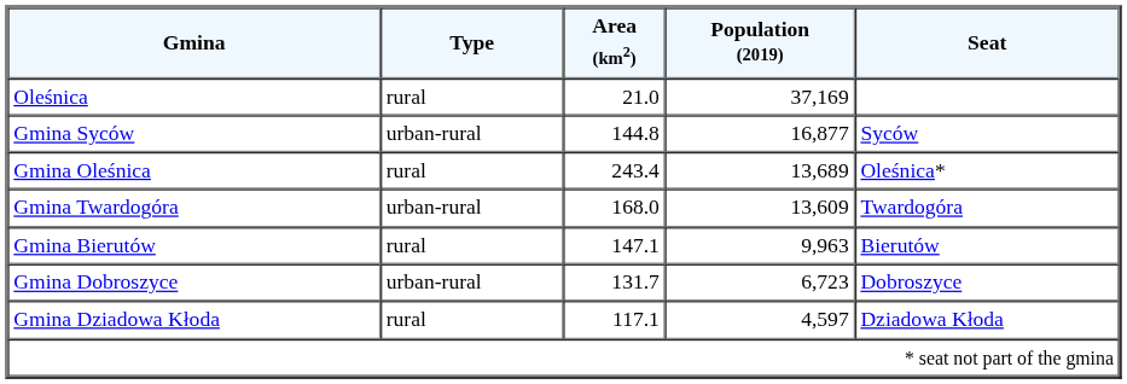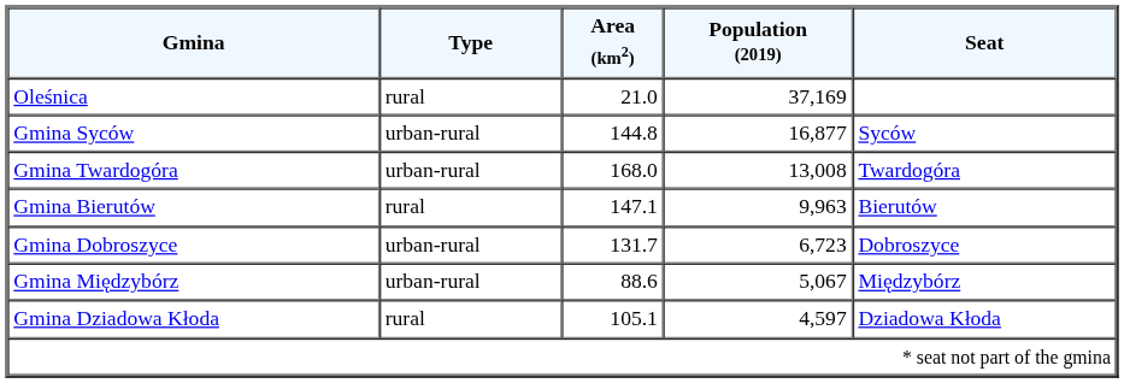 <table width="60%" border="2" cellpadding="3" cellspacing="0" style="font-size:90%;line-height:120%;">
 <tr bgcolor="F0F8FF">
 <td style="text-align:center;"><strong>Gmina</strong></td>
 <td style="text-align:center;"><strong>Type</strong></td>
 <td style="text-align:center;"><strong>Area<br><small>(km<sup>2</sup>)</small></strong></td>
 <td style="text-align:center;"><strong>Population<br><small>(2019)</small></strong></td>
 <td style="text-align:center;"><strong>Seat</strong></td>
 </tr>
 <tr>
 <td><a href='#'>Oleśnica</a></td>
 <td>rural</td>
 <td style="text-align:right;">21.0</td>
 <td style="text-align:right;">37,169</td>
 <td> </td>
 </tr>
 <tr>
 <td><a href='#'>Gmina Syców</a></td>
 <td>urban-rural</td>
 <td style="text-align:right;">144.8</td>
 <td style="text-align:right;">16,877</td>
 <td><a href='#'>Syców</a></td>
 </tr>
 <tr>
-<td><a href='#'>Gmina Oleśnica</a></td>
-<td>rural</td>
-<td style="text-align:right;">243.4</td>
-<td style="text-align:right;">13,689</td>
-<td><a href='#'>Oleśnica</a>*</td>
-</tr>
-<tr>
 <td><a href='#'>Gmina Twardogóra</a></td>
 <td>urban-rural</td>
 <td style="text-align:right;">168.0</td>
-<td style="text-align:right;">13,609</td>
+<td style="text-align:right;">13,008</td>
 <td><a href='#'>Twardogóra</a></td>
 </tr>
 <tr>
 <td><a href='#'>Gmina Bierutów</a></td>
 <td>rural</td>
 <td style="text-align:right;">147.1</td>
 <td style="text-align:right;">9,963</td>
 <td><a href='#'>Bierutów</a></td>
 </tr>
 <tr>
 <td><a href='#'>Gmina Dobroszyce</a></td>
 <td>urban-rural</td>
 <td style="text-align:right;">131.7</td>
 <td style="text-align:right;">6,723</td>
 <td><a href='#'>Dobroszyce</a></td>
 </tr>
 <tr>
+<td><a href='#'>Gmina Międzybórz</a></td>
+<td>urban-rural</td>
+<td style="text-align:right;">88.6</td>
+<td style="text-align:right;">5,067</td>
+<td><a href='#'>Międzybórz</a></td>
+</tr>
+<tr>
 <td><a href='#'>Gmina Dziadowa Kłoda</a></td>
 <td>rural</td>
-<td style="text-align:right;">117.1</td>
+<td style="text-align:right;">105.1</td>
 <td style="text-align:right;">4,597</td>
 <td><a href='#'>Dziadowa Kłoda</a></td>
 </tr>
 <tr>
 <td colspan=5 style="text-align:right;font-size:90%">* seat not part of the gmina</td>
 </tr>
 <tr>
 </tr>
 </table>
